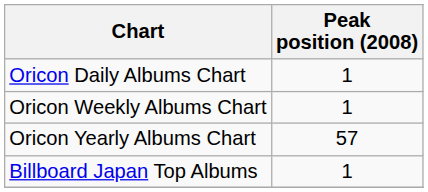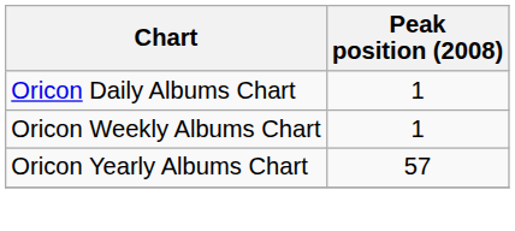 <table class="wikitable">
 <tr>
 <th>Chart</th>
 <th>Peak<br> position (2008)</th>
 </tr>
 <tr>
 <td><a href='#'>Oricon</a> Daily Albums Chart</td>
 <td align="center">1</td>
 </tr>
 <tr>
 <td>Oricon Weekly Albums Chart</td>
 <td align="center">1</td>
 </tr>
 <tr>
 <td>Oricon Yearly Albums Chart</td>
 <td align="center">57</td>
 </tr>
 <tr>
-<td><a href='#'>Billboard Japan</a> Top Albums</td>
-<td align="center">1</td>
-</tr>
-<tr>
 </tr>
 </table>
